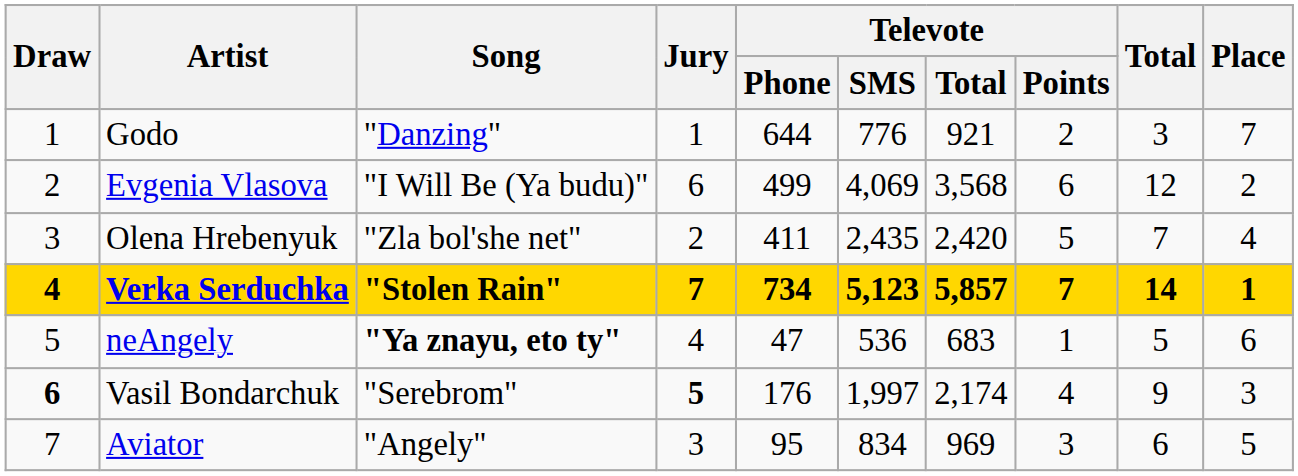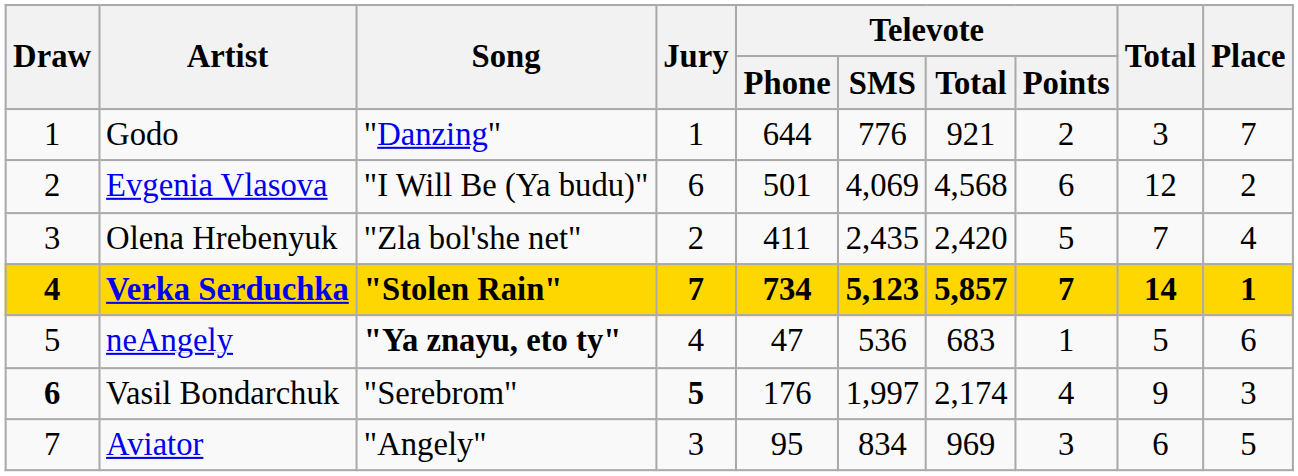 <table class="sortable wikitable" style="margin: 1em auto 1em auto; text-align:center;">
 <tr>
 <th rowspan="2">Draw</th>
 <th rowspan="2">Artist</th>
 <th rowspan="2">Song</th>
 <th rowspan="2">Jury</th>
 <th colspan="4">Televote</th>
 <th rowspan="2">Total</th>
 <th rowspan="2">Place</th>
 </tr>
 <tr>
 <th>Phone</th>
 <th>SMS</th>
 <th>Total</th>
 <th>Points</th>
 </tr>
 <tr>
 <td>1</td>
 <td align="left">Godo</td>
 <td align="left">"<a href='#'>Danzing</a>"</td>
 <td>1</td>
 <td>644</td>
 <td>776</td>
 <td>921</td>
 <td>2</td>
 <td>3</td>
 <td>7</td>
 </tr>
 <tr>
 <td>2</td>
 <td align="left"><a href='#'>Evgenia Vlasova</a></td>
 <td align="left">"I Will Be (Ya budu)" </td>
 <td>6</td>
-<td>499</td>
+<td>501</td>
 <td>4,069</td>
-<td>3,568</td>
+<td>4,568</td>
 <td>6</td>
 <td>12</td>
 <td>2</td>
 </tr>
 <tr>
 <td>3</td>
 <td align="left">Olena Hrebenyuk</td>
 <td align="left">"Zla bol'she net" </td>
 <td>2</td>
 <td>411</td>
 <td>2,435</td>
 <td>2,420</td>
 <td>5</td>
 <td>7</td>
 <td>4</td>
 </tr>
 <tr style="font-weight:bold;background:gold">
 <td>4</td>
 <td align="left"><a href='#'>Verka Serduchka</a></td>
 <td align="left">"Stolen Rain"</td>
 <td>7</td>
 <td>734</td>
 <td>5,123</td>
 <td>5,857</td>
 <td>7</td>
 <td>14</td>
 <td>1</td>
 </tr>
 <tr>
 <td>5</td>
 <td align="left"><a href='#'>neAngely</a></td>
 <td align="left"><strong>"Ya znayu, eto ty" </strong></td>
 <td>4</td>
 <td>47</td>
 <td>536</td>
 <td>683</td>
 <td>1</td>
 <td>5</td>
 <td>6</td>
 </tr>
 <tr>
 <td><strong>6</strong></td>
 <td align="left">Vasil Bondarchuk</td>
 <td align="left">"Serebrom" </td>
 <td><strong>5</strong></td>
 <td>176</td>
 <td>1,997</td>
 <td>2,174</td>
 <td>4</td>
 <td>9</td>
 <td>3</td>
 </tr>
 <tr>
 <td>7</td>
 <td align="left"><a href='#'>Aviator</a></td>
 <td align="left">"Angely" </td>
 <td>3</td>
 <td>95</td>
 <td>834</td>
 <td>969</td>
 <td>3</td>
 <td>6</td>
 <td>5</td>
 </tr>
 </table>
